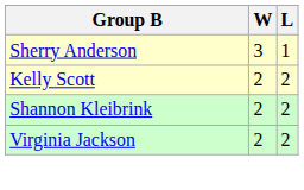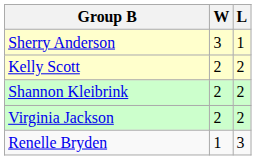 <table class="wikitable">
 <tr>
 <th width=200>Group B</th>
 <th>W</th>
 <th>L</th>
 </tr>
 <tr bgcolor=#ffffcc>
 <td> <a href='#'>Sherry Anderson</a></td>
 <td>3</td>
 <td>1</td>
 </tr>
 <tr bgcolor=#ffffcc>
 <td> <a href='#'>Kelly Scott</a></td>
 <td>2</td>
 <td>2</td>
 </tr>
 <tr bgcolor=#ccffcc>
 <td> <a href='#'>Shannon Kleibrink</a></td>
 <td>2</td>
 <td>2</td>
 </tr>
 <tr bgcolor=#ccffcc>
 <td> <a href='#'>Virginia Jackson</a></td>
 <td>2</td>
 <td>2</td>
 </tr>
+<tr>
+<td> <a href='#'>Renelle Bryden</a></td>
+<td>1</td>
+<td>3</td>
+</tr>
 </table>
